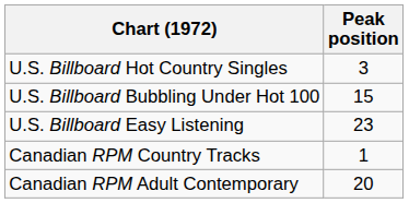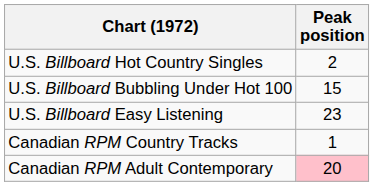 <table class="wikitable sortable">
 <tr>
 <th align="left">Chart (1972)</th>
 <th align="center">Peak<br>position</th>
 </tr>
 <tr>
 <td align="left">U.S. <em>Billboard</em> Hot Country Singles</td>
-<td align="center">3</td>
+<td align="center">2</td>
 </tr>
 <tr>
 <td align="left">U.S. <em>Billboard</em> Bubbling Under Hot 100</td>
 <td align="center">15</td>
 </tr>
 <tr>
 <td align="left">U.S. <em>Billboard</em> Easy Listening</td>
 <td align="center">23</td>
 </tr>
 <tr>
 <td align="left">Canadian <em>RPM</em> Country Tracks</td>
 <td align="center">1</td>
 </tr>
 <tr>
 <td align="left">Canadian <em>RPM</em> Adult Contemporary</td>
-<td align="center">20</td>
+<td align="center" style="background: pink;">20</td>
 </tr>
 </table>
